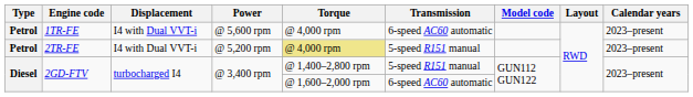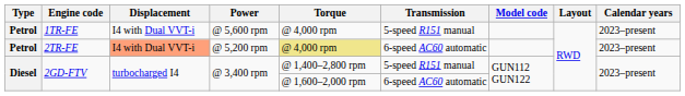 <table class="wikitable" style="text-align:left; font-size:80%;">
 <tr>
 <th>Type</th>
 <th>Engine code</th>
 <th>Displacement</th>
 <th>Power</th>
 <th>Torque</th>
 <th width="16%">Transmission</th>
 <th><a href='#'>Model code</a></th>
 <th>Layout</th>
 <th>Calendar years</th>
 </tr>
 <tr>
 <th>Petrol</th>
 <td><em><a href='#'>1TR-FE</a></em></td>
 <td> I4 with <a href='#'>Dual VVT-i</a></td>
 <td> @ 5,600 rpm</td>
 <td> @ 4,000 rpm</td>
-<td>6-speed <em><a href='#'>AC60</a></em> automatic</td>
+<td>5-speed <em><a href='#'>R151</a></em> manual</td>
 <td></td>
 <td rowspan="4"><a href='#'>RWD</a></td>
 <td>2023–present</td>
 </tr>
 <tr>
 <th>Petrol</th>
 <td><em><a href='#'>2TR-FE</a></em></td>
-<td> I4 with Dual VVT-i</td>
+<td style="background: lightsalmon;"> I4 with Dual VVT-i</td>
 <td> @ 5,200 rpm</td>
 <td style="background: khaki;"> @ 4,000 rpm</td>
-<td>5-speed <em><a href='#'>R151</a></em> manual</td>
+<td>6-speed <em><a href='#'>AC60</a></em> automatic</td>
 <td></td>
 <td>2023–present</td>
 </tr>
 <tr>
 <th rowspan="2">Diesel</th>
 <td rowspan="2"><em><a href='#'>2GD-FTV</a></em></td>
 <td rowspan="2"> <a href='#'>turbocharged</a> I4</td>
 <td rowspan="2"> @ 3,400 rpm</td>
 <td> @ 1,400–2,800 rpm</td>
 <td>5-speed <em><a href='#'>R151</a></em> manual</td>
 <td rowspan="2">GUN112<br>GUN122</td>
 <td rowspan="2">2023–present</td>
 </tr>
 <tr>
 <td> @ 1,600–2,000 rpm</td>
 <td>6-speed <em><a href='#'>AC60</a></em> automatic</td>
 </tr>
 </table>
